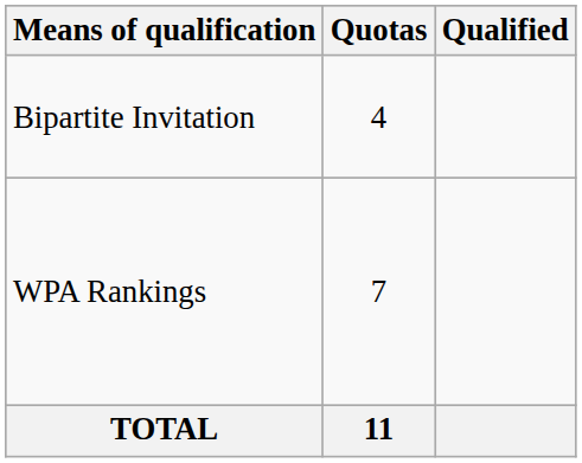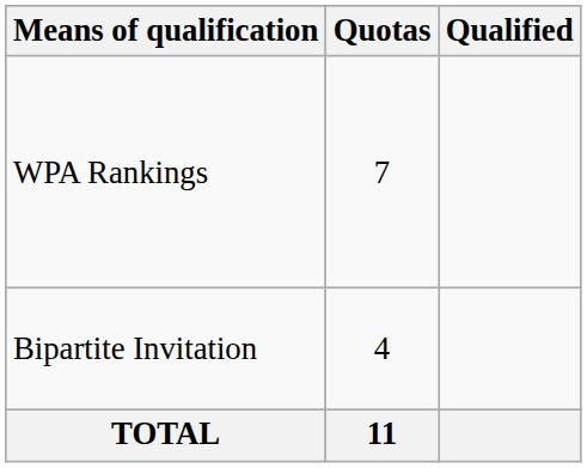 <table class = "wikitable">
 <tr>
 <th>Means of qualification</th>
 <th>Quotas</th>
 <th>Qualified</th>
 </tr>
 <tr>
+<td>WPA Rankings</td>
+<td align="center">7</td>
+<td><br><br><br><br><br><br></td>
+</tr>
+<tr>
 <td>Bipartite Invitation</td>
 <td align="center">4</td>
 <td><br><br><br></td>
-</tr>
-<tr>
-<td>WPA Rankings</td>
-<td align="center">7</td>
-<td><br><br><br><br><br><br></td>
 </tr>
 <tr>
 <th>TOTAL</th>
 <th>11</th>
 <th></th>
 </tr>
 </table>
